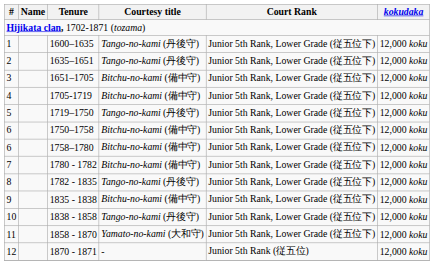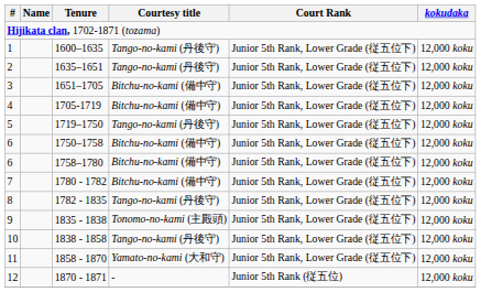 <table class=wikitable>
 <tr>
 <th>#</th>
 <th>Name</th>
 <th>Tenure</th>
 <th>Courtesy title</th>
 <th>Court Rank</th>
 <th><em><a href='#'>kokudaka</a></em></th>
 </tr>
 <tr>
 <td colspan=6> <strong><a href='#'>Hijikata clan</a>,</strong> 1702-1871 (<em>tozama</em>)</td>
 </tr>
 <tr>
 <td>1</td>
 <td></td>
 <td>1600–1635</td>
 <td><em>Tango-no-kami</em> (丹後守)</td>
 <td>Junior 5th Rank, Lower Grade (従五位下)</td>
 <td>12,000 <em>koku</em></td>
 </tr>
 <tr>
 <td>2</td>
 <td></td>
 <td>1635–1651</td>
 <td><em>Tango-no-kami</em> (丹後守)</td>
 <td>Junior 5th Rank, Lower Grade (従五位下)</td>
 <td>12,000 <em>koku</em></td>
 </tr>
 <tr>
 <td>3</td>
 <td></td>
 <td>1651–1705</td>
 <td><em>Bitchu-no-kami</em> (備中守)</td>
 <td>Junior 5th Rank, Lower Grade (従五位下)</td>
 <td>12,000 <em>koku</em></td>
 </tr>
 <tr>
 <td>4</td>
 <td></td>
 <td>1705-1719</td>
 <td><em>Bitchu-no-kami</em> (備中守)</td>
 <td>Junior 5th Rank, Lower Grade (従五位下)</td>
 <td>12,000 <em>koku</em></td>
 </tr>
 <tr>
 <td>5</td>
 <td></td>
 <td>1719–1750</td>
 <td><em>Tango-no-kami</em> (丹後守)</td>
 <td>Junior 5th Rank, Lower Grade (従五位下)</td>
 <td>12,000 <em>koku</em></td>
 </tr>
 <tr>
 <td>6</td>
 <td></td>
 <td>1750–1758</td>
 <td><em>Bitchu-no-kami</em> (備中守)</td>
 <td>Junior 5th Rank, Lower Grade (従五位下)</td>
 <td>12,000 <em>koku</em></td>
 </tr>
 <tr>
 <td>6</td>
 <td></td>
 <td>1758–1780</td>
 <td><em>Bitchu-no-kami</em> (備中守)</td>
 <td>Junior 5th Rank, Lower Grade (従五位下)</td>
 <td>12,000 <em>koku</em></td>
 </tr>
 <tr>
 <td>7</td>
 <td></td>
 <td>1780 - 1782</td>
 <td><em>Bitchu-no-kami</em> (備中守)</td>
 <td>Junior 5th Rank, Lower Grade (従五位下)</td>
 <td>12,000 <em>koku</em></td>
 </tr>
 <tr>
 <td>8</td>
 <td></td>
 <td>1782 - 1835</td>
 <td><em>Tango-no-kami</em> (丹後守)</td>
 <td>Junior 5th Rank, Lower Grade (従五位下)</td>
 <td>12,000 <em>koku</em></td>
 </tr>
 <tr>
 <td>9</td>
 <td></td>
 <td>1835 - 1838</td>
-<td><em>Bitchu-no-kami</em> (備中守)</td>
+<td><em>Tonomo-no-kami</em> (主殿頭)</td>
 <td>Junior 5th Rank, Lower Grade (従五位下)</td>
 <td>12,000 <em>koku</em></td>
 </tr>
 <tr>
 <td>10</td>
 <td></td>
 <td>1838 - 1858</td>
 <td><em>Tango-no-kami</em> (丹後守)</td>
 <td>Junior 5th Rank, Lower Grade (従五位下)</td>
 <td>12,000 <em>koku</em></td>
 </tr>
 <tr>
 <td>11</td>
 <td></td>
 <td>1858 - 1870</td>
 <td><em>Yamato-no-kami</em> (大和守)</td>
 <td>Junior 5th Rank, Lower Grade (従五位下)</td>
 <td>12,000 <em>koku</em></td>
 </tr>
 <tr>
 <td>12</td>
 <td></td>
 <td>1870 - 1871</td>
 <td>-</td>
 <td>Junior 5th Rank (従五位)</td>
 <td>12,000 <em>koku</em></td>
 </tr>
 <tr>
 </tr>
 </table>
